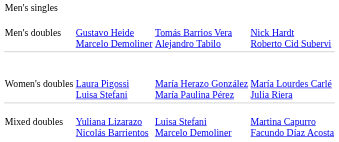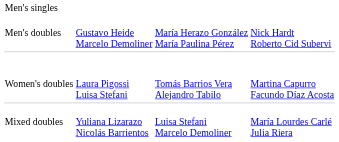 <table>
 <tr>
 <td>Men's singles<br></td>
 <td></td>
 <td></td>
 <td></td>
 </tr>
 <tr>
 <td>Men's doubles<br></td>
 <td><br><a href='#'>Gustavo Heide</a><br><a href='#'>Marcelo Demoliner</a></td>
-<td><br><a href='#'>Tomás Barrios Vera</a><br><a href='#'>Alejandro Tabilo</a></td>
+<td><br><a href='#'>María Herazo González</a><br><a href='#'>María Paulina Pérez</a></td>
 <td><br><a href='#'>Nick Hardt</a><br><a href='#'>Roberto Cid Subervi</a></td>
 </tr>
 <tr bgcolor=#DDDDDD>
 <td colspan=7></td>
 </tr>
 <tr>
 <td><br></td>
 <td></td>
 <td></td>
 <td></td>
 </tr>
 <tr>
 <td>Women's doubles<br></td>
 <td><br><a href='#'>Laura Pigossi</a><br><a href='#'>Luisa Stefani</a></td>
-<td><br><a href='#'>María Herazo González</a><br><a href='#'>María Paulina Pérez</a></td>
-<td><br><a href='#'>María Lourdes Carlé</a><br><a href='#'>Julia Riera</a></td>
+<td><br><a href='#'>Tomás Barrios Vera</a><br><a href='#'>Alejandro Tabilo</a></td>
+<td><br><a href='#'>Martina Capurro</a><br><a href='#'>Facundo Díaz Acosta</a></td>
 </tr>
 <tr bgcolor=#DDDDDD>
 <td colspan=7></td>
 </tr>
 <tr>
 <td>Mixed doubles<br></td>
 <td><br><a href='#'>Yuliana Lizarazo</a><br><a href='#'>Nicolás Barrientos</a></td>
 <td><br><a href='#'>Luisa Stefani</a><br><a href='#'>Marcelo Demoliner</a></td>
-<td><br><a href='#'>Martina Capurro</a><br><a href='#'>Facundo Díaz Acosta</a></td>
+<td><br><a href='#'>María Lourdes Carlé</a><br><a href='#'>Julia Riera</a></td>
 </tr>
 </table>
